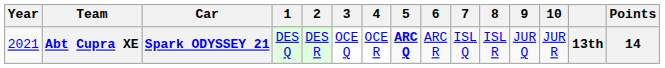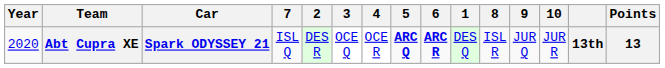 <table class="wikitable" style="text-align:center; font-size:90%">
 <tr>
 <th>Year</th>
 <th>Team</th>
 <th>Car</th>
-<th>1</th>
+<th>7</th>
 <th>2</th>
 <th>3</th>
 <th>4</th>
 <th>5</th>
 <th>6</th>
-<th>7</th>
+<th>1</th>
 <th>8</th>
 <th>9</th>
 <th>10</th>
 <th></th>
 <th>Points</th>
 </tr>
 <tr>
-<td><a href='#'>2021</a></td>
+<td><a href='#'>2020</a></td>
 <th><a href='#'>Abt</a> <a href='#'>Cupra</a> XE</th>
 <th><a href='#'>Spark ODYSSEY 21</a></th>
-<td style="background:#DFFFDF;"><a href='#'>DES<br>Q</a><br></td>
+<td style="background:#;"><a href='#'>ISL<br>Q</a></td>
 <td style="background:#DFFFDF;"><a href='#'>DES<br>R</a><br></td>
 <td style="background:#FFFFFF;"><a href='#'>OCE<br>Q</a><br></td>
 <td style="background:#FFFFFF;"><a href='#'>OCE<br>R</a><br></td>
 <td style="background:#;"><strong><a href='#'>ARC<br>Q</a></strong></td>
-<td style="background:#;"><a href='#'>ARC<br>R</a></td>
-<td style="background:#;"><a href='#'>ISL<br>Q</a></td>
+<td style="background:#;"><strong><a href='#'>ARC<br>R</a></strong></td>
+<td style="background:#DFFFDF;"><a href='#'>DES<br>Q</a><br></td>
 <td style="background:#;"><a href='#'>ISL<br>R</a></td>
 <td style="background:#;"><a href='#'>JUR<br>Q</a></td>
 <td style="background:#;"><a href='#'>JUR<br>R</a></td>
 <th>13th</th>
-<th>14</th>
+<th>13</th>
 </tr>
 </table>
